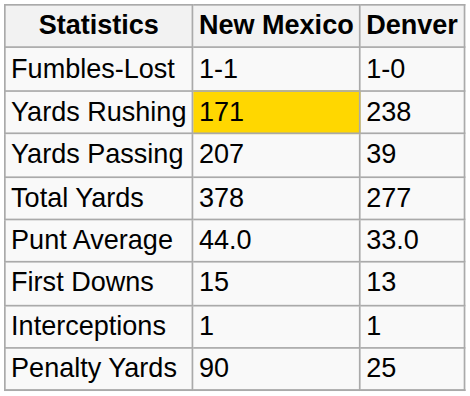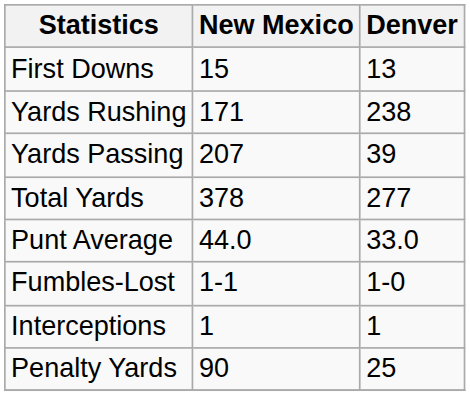 <table class="wikitable">
 <tr>
 <th>Statistics</th>
 <th>New Mexico</th>
 <th>Denver</th>
 </tr>
 <tr>
-<td>Fumbles-Lost</td>
-<td>1-1</td>
-<td>1-0</td>
+<td>First Downs</td>
+<td>15</td>
+<td>13</td>
 </tr>
 <tr>
 <td>Yards Rushing</td>
-<td style="background: gold;">171</td>
+<td>171</td>
 <td>238</td>
 </tr>
 <tr>
 <td>Yards Passing</td>
 <td>207</td>
 <td>39</td>
 </tr>
 <tr>
 <td>Total Yards</td>
 <td>378</td>
 <td>277</td>
 </tr>
 <tr>
 <td>Punt Average</td>
 <td>44.0</td>
 <td>33.0</td>
 </tr>
 <tr>
-<td>First Downs</td>
-<td>15</td>
-<td>13</td>
+<td>Fumbles-Lost</td>
+<td>1-1</td>
+<td>1-0</td>
 </tr>
 <tr>
 <td>Interceptions</td>
 <td>1</td>
 <td>1</td>
 </tr>
 <tr>
 <td>Penalty Yards</td>
 <td>90</td>
 <td>25</td>
 </tr>
 <tr>
 </tr>
 </table>
